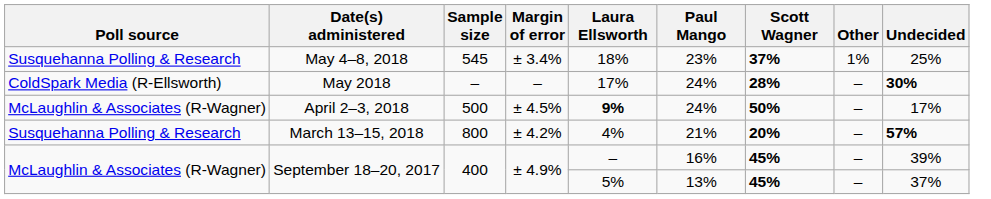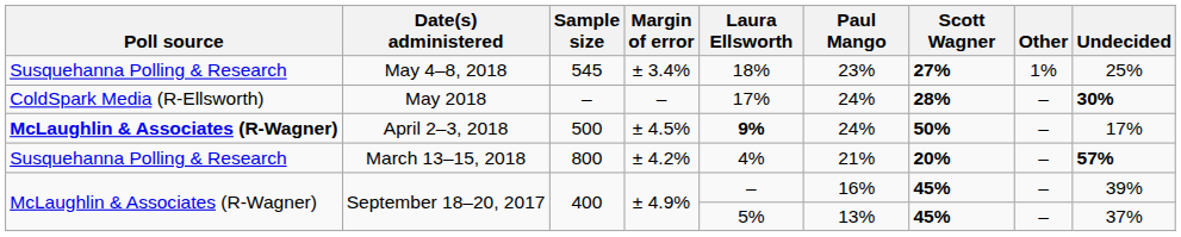 <table class="wikitable" style="font-size:90%;">
 <tr valign=bottom>
 <th>Poll source</th>
 <th>Date(s)<br>administered</th>
 <th>Sample<br>size</th>
 <th>Margin<br>of error</th>
 <th style="width:75px;">Laura<br>Ellsworth</th>
 <th style="width:75px;">Paul<br>Mango</th>
 <th style="width:75px;">Scott<br>Wagner</th>
 <th>Other</th>
 <th>Undecided</th>
 </tr>
 <tr>
 <td><a href='#'>Susquehanna Polling & Research</a></td>
 <td align=center>May 4–8, 2018</td>
 <td align=center>545</td>
 <td align=center>± 3.4%</td>
 <td align=center>18%</td>
 <td align=center>23%</td>
-<td><strong>37%</strong></td>
+<td><strong>27%</strong></td>
 <td align=center>1%</td>
 <td align=center>25%</td>
 </tr>
 <tr>
 <td><a href='#'>ColdSpark Media</a> (R-Ellsworth)</td>
 <td align=center>May 2018</td>
 <td align=center>–</td>
 <td align=center>–</td>
 <td align=center>17%</td>
 <td align=center>24%</td>
 <td><strong>28%</strong></td>
 <td align=center>–</td>
 <td><strong>30%</strong></td>
 </tr>
 <tr>
-<td><a href='#'>McLaughlin & Associates</a> (R-Wagner)</td>
+<td><strong><a href='#'>McLaughlin & Associates</a> (R-Wagner)</strong></td>
 <td align=center>April 2–3, 2018</td>
 <td align=center>500</td>
 <td align=center>± 4.5%</td>
 <td align=center><strong>9%</strong></td>
 <td align=center>24%</td>
 <td><strong>50%</strong></td>
 <td align=center>–</td>
 <td align=center>17%</td>
 </tr>
 <tr>
 <td><a href='#'>Susquehanna Polling & Research</a></td>
 <td align=center>March 13–15, 2018</td>
 <td align=center>800</td>
 <td align=center>± 4.2%</td>
 <td align=center>4%</td>
 <td align=center>21%</td>
 <td><strong>20%</strong></td>
 <td align=center>–</td>
 <td><strong>57%</strong></td>
 </tr>
 <tr>
 <td rowspan=2><a href='#'>McLaughlin & Associates</a> (R-Wagner)</td>
 <td align=center rowspan=2>September 18–20, 2017</td>
 <td align=center rowspan=2>400</td>
 <td align=center rowspan=2>± 4.9%</td>
 <td align=center>–</td>
 <td align=center>16%</td>
 <td><strong>45%</strong></td>
 <td align=center>–</td>
 <td align=center>39%</td>
 </tr>
 <tr>
 <td align=center>5%</td>
 <td align=center>13%</td>
 <td><strong>45%</strong></td>
 <td align=center>–</td>
 <td align=center>37%</td>
 </tr>
 </table>
